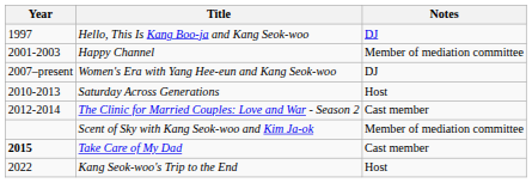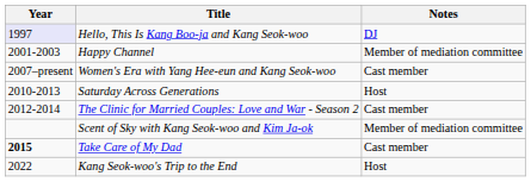 <table class="wikitable">
 <tr>
 <th>Year</th>
 <th>Title</th>
 <th>Notes</th>
 </tr>
 <tr>
-<td>1997</td>
+<td style="background: lavender;">1997</td>
 <td><em>Hello, This Is <a href='#'>Kang Boo-ja</a> and Kang Seok-woo</em></td>
 <td><a href='#'>DJ</a></td>
 </tr>
 <tr>
 <td>2001-2003</td>
 <td><em>Happy Channel</em></td>
 <td>Member of mediation committee</td>
 </tr>
 <tr>
 <td>2007–present</td>
 <td><em>Women's Era with Yang Hee-eun and Kang Seok-woo</em></td>
-<td>DJ</td>
+<td>Cast member</td>
 </tr>
 <tr>
 <td>2010-2013</td>
 <td><em>Saturday Across Generations</em></td>
 <td>Host</td>
 </tr>
 <tr>
 <td>2012-2014</td>
 <td><em><a href='#'>The Clinic for Married Couples: Love and War</a> - Season 2</em></td>
 <td>Cast member</td>
 </tr>
 <tr>
 <td></td>
 <td><em>Scent of Sky with Kang Seok-woo and <a href='#'>Kim Ja-ok</a></em></td>
 <td>Member of mediation committee</td>
 </tr>
 <tr>
 <td><strong>2015</strong></td>
 <td><em><a href='#'>Take Care of My Dad</a></em></td>
 <td>Cast member</td>
 </tr>
 <tr>
 <td>2022</td>
 <td><em>Kang Seok-woo's Trip to the End</em></td>
 <td>Host </td>
 </tr>
 </table>
